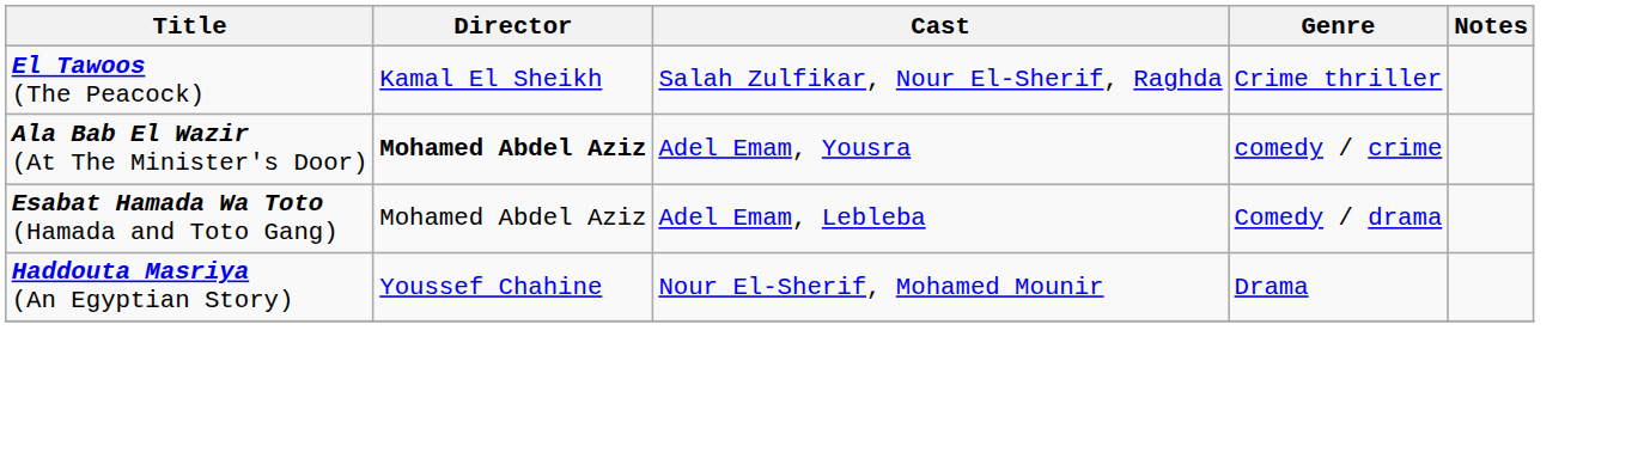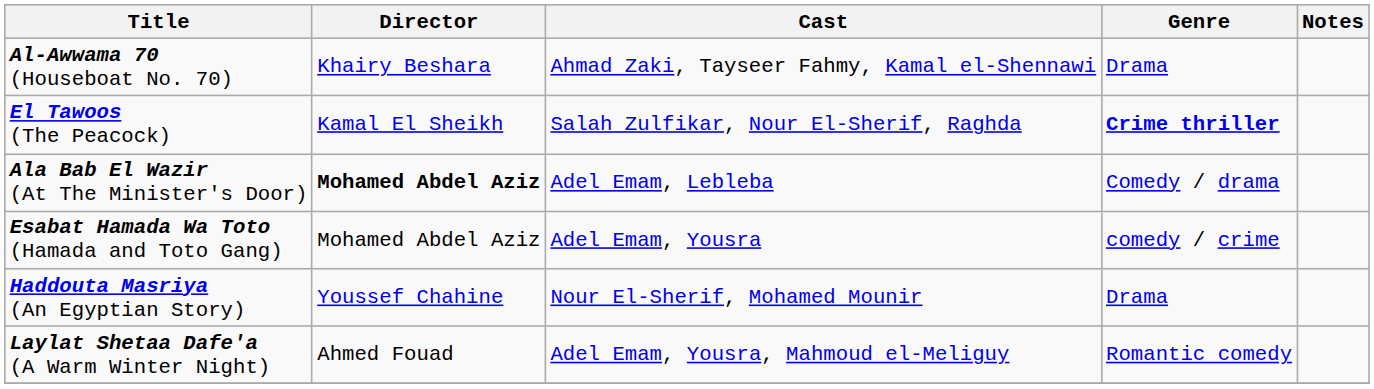 <table class="wikitable sortable">
 <tr>
 <th>Title</th>
 <th>Director</th>
 <th>Cast</th>
 <th>Genre</th>
 <th>Notes</th>
 </tr>
 <tr>
+<td><strong><em>Al-Awwama 70</em></strong><br>(Houseboat No. 70)</td>
+<td><a href='#'>Khairy Beshara</a></td>
+<td><a href='#'>Ahmad Zaki</a>, Tayseer Fahmy, <a href='#'>Kamal el-Shennawi</a></td>
+<td><a href='#'>Drama</a></td>
+<td></td>
+</tr>
+<tr>
 <td><strong><em><a href='#'>El Tawoos</a></em></strong><br>(The Peacock)</td>
 <td><a href='#'>Kamal El Sheikh</a></td>
 <td><a href='#'>Salah Zulfikar</a>, <a href='#'>Nour El-Sherif</a>, <a href='#'>Raghda</a></td>
-<td><a href='#'>Crime thriller</a></td>
+<td><strong><a href='#'>Crime thriller</a></strong></td>
 <td></td>
 </tr>
 <tr>
 <td><strong><em>Ala Bab El Wazir</em></strong><br>(At The Minister's Door)</td>
 <td><strong>Mohamed Abdel Aziz</strong></td>
-<td><a href='#'>Adel Emam</a>, <a href='#'>Yousra</a></td>
-<td><a href='#'>comedy</a> / <a href='#'>crime</a></td>
+<td><a href='#'>Adel Emam</a>, <a href='#'>Lebleba</a></td>
+<td><a href='#'>Comedy</a> / <a href='#'>drama</a></td>
 <td></td>
 </tr>
 <tr>
 <td><strong><em>Esabat Hamada Wa Toto</em></strong><br>(Hamada and Toto Gang)</td>
 <td>Mohamed Abdel Aziz</td>
-<td><a href='#'>Adel Emam</a>, <a href='#'>Lebleba</a></td>
-<td><a href='#'>Comedy</a> / <a href='#'>drama</a></td>
+<td><a href='#'>Adel Emam</a>, <a href='#'>Yousra</a></td>
+<td><a href='#'>comedy</a> / <a href='#'>crime</a></td>
 <td></td>
 </tr>
 <tr>
 <td><strong><em><a href='#'>Haddouta Masriya</a></em></strong><br>(An Egyptian Story)</td>
 <td><a href='#'>Youssef Chahine</a></td>
 <td><a href='#'>Nour El-Sherif</a>, <a href='#'>Mohamed Mounir</a></td>
 <td><a href='#'>Drama</a></td>
 <td></td>
 </tr>
 <tr>
+<td><strong><em>Laylat Shetaa Dafe'a</em></strong><br>(A Warm Winter Night)</td>
+<td>Ahmed Fouad</td>
+<td><a href='#'>Adel Emam</a>, <a href='#'>Yousra</a>, <a href='#'>Mahmoud el-Meliguy</a></td>
+<td><a href='#'>Romantic comedy</a></td>
+<td></td>
+</tr>
+<tr>
 </tr>
 </table>
